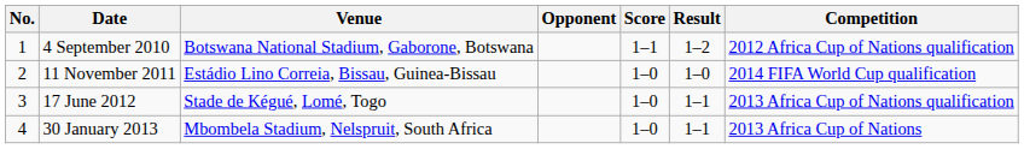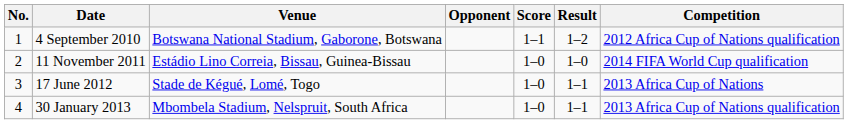 <table class="wikitable sortable">
 <tr>
 <th scope="col">No.</th>
 <th scope="col">Date</th>
 <th scope="col">Venue</th>
 <th scope="col">Opponent</th>
 <th scope="col">Score</th>
 <th scope="col">Result</th>
 <th scope="col">Competition</th>
 </tr>
 <tr>
 <td align="center">1</td>
 <td>4 September 2010</td>
 <td><a href='#'>Botswana National Stadium</a>, <a href='#'>Gaborone</a>, Botswana</td>
 <td></td>
 <td align="center">1–1</td>
 <td align="center">1–2</td>
 <td><a href='#'>2012 Africa Cup of Nations qualification</a></td>
 </tr>
 <tr>
 <td align="center">2</td>
 <td>11 November 2011</td>
 <td><a href='#'>Estádio Lino Correia</a>, <a href='#'>Bissau</a>, Guinea-Bissau</td>
 <td></td>
 <td align="center">1–0</td>
 <td align="center">1–0</td>
 <td><a href='#'>2014 FIFA World Cup qualification</a></td>
 </tr>
 <tr>
 <td align="center">3</td>
 <td>17 June 2012</td>
 <td><a href='#'>Stade de Kégué</a>, <a href='#'>Lomé</a>, Togo</td>
 <td></td>
 <td align="center">1–0</td>
 <td align="center">1–1</td>
-<td><a href='#'>2013 Africa Cup of Nations qualification</a></td>
+<td><a href='#'>2013 Africa Cup of Nations</a></td>
 </tr>
 <tr>
 <td align="center">4</td>
 <td>30 January 2013</td>
 <td><a href='#'>Mbombela Stadium</a>, <a href='#'>Nelspruit</a>, South Africa</td>
 <td></td>
 <td align="center">1–0</td>
 <td align="center">1–1</td>
-<td><a href='#'>2013 Africa Cup of Nations</a></td>
+<td><a href='#'>2013 Africa Cup of Nations qualification</a></td>
 </tr>
 </table>
